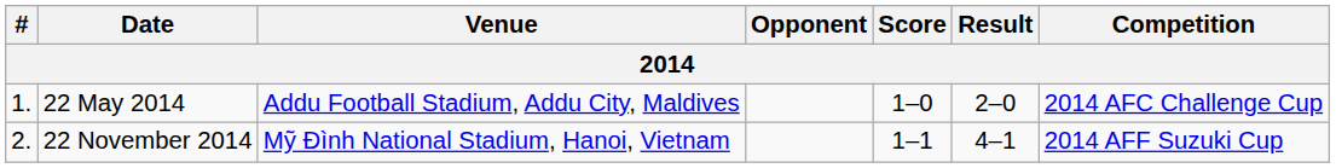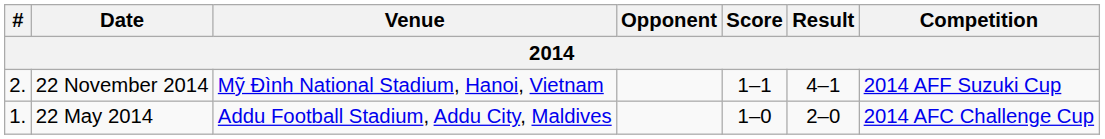 <table class="wikitable">
 <tr>
 <th>#</th>
 <th>Date</th>
 <th>Venue</th>
 <th>Opponent</th>
 <th>Score</th>
 <th>Result</th>
 <th>Competition</th>
 </tr>
 <tr>
 <th colspan="7">2014</th>
 </tr>
 <tr>
+<td>2.</td>
+<td>22 November 2014</td>
+<td><a href='#'>Mỹ Đình National Stadium</a>, <a href='#'>Hanoi</a>, <a href='#'>Vietnam</a></td>
+<td></td>
+<td align="center">1–1</td>
+<td align="center">4–1</td>
+<td><a href='#'>2014 AFF Suzuki Cup</a></td>
+</tr>
+<tr>
 <td>1.</td>
 <td>22 May 2014</td>
 <td><a href='#'>Addu Football Stadium</a>, <a href='#'>Addu City</a>, <a href='#'>Maldives</a></td>
 <td></td>
 <td align="center">1–0</td>
 <td align="center">2–0</td>
 <td><a href='#'>2014 AFC Challenge Cup</a></td>
 </tr>
-<tr>
-<td>2.</td>
-<td>22 November 2014</td>
-<td><a href='#'>Mỹ Đình National Stadium</a>, <a href='#'>Hanoi</a>, <a href='#'>Vietnam</a></td>
-<td></td>
-<td align="center">1–1</td>
-<td align="center">4–1</td>
-<td><a href='#'>2014 AFF Suzuki Cup</a></td>
-</tr>
 </table>
